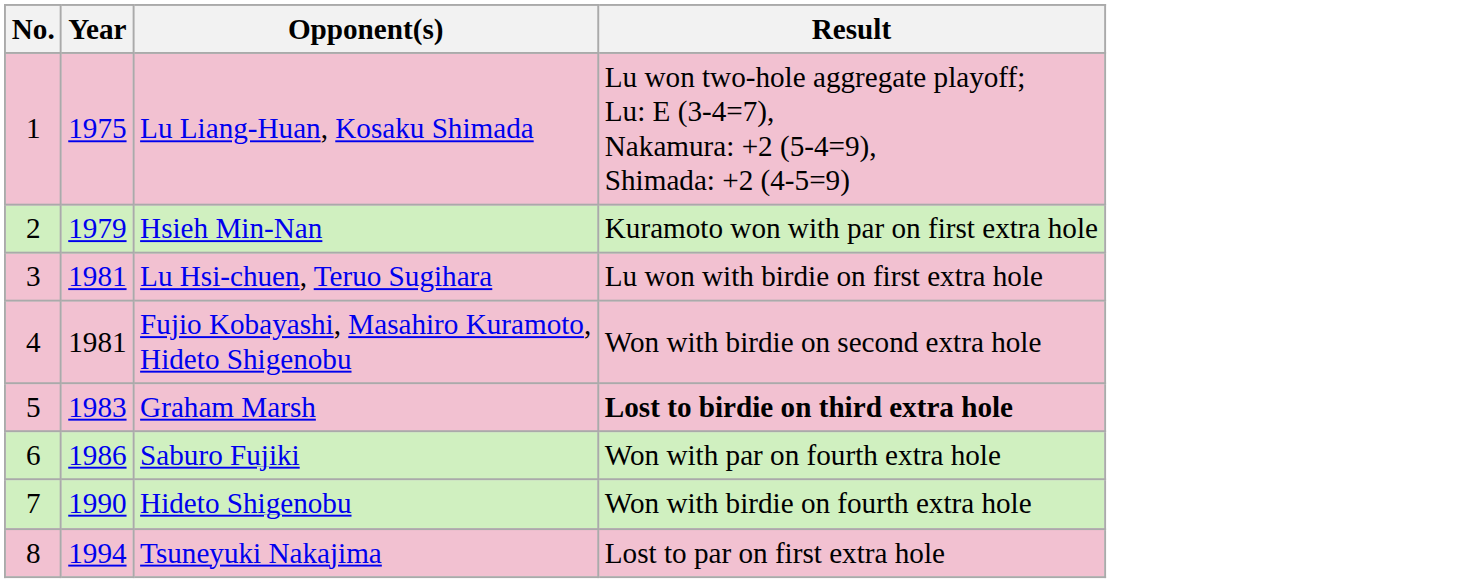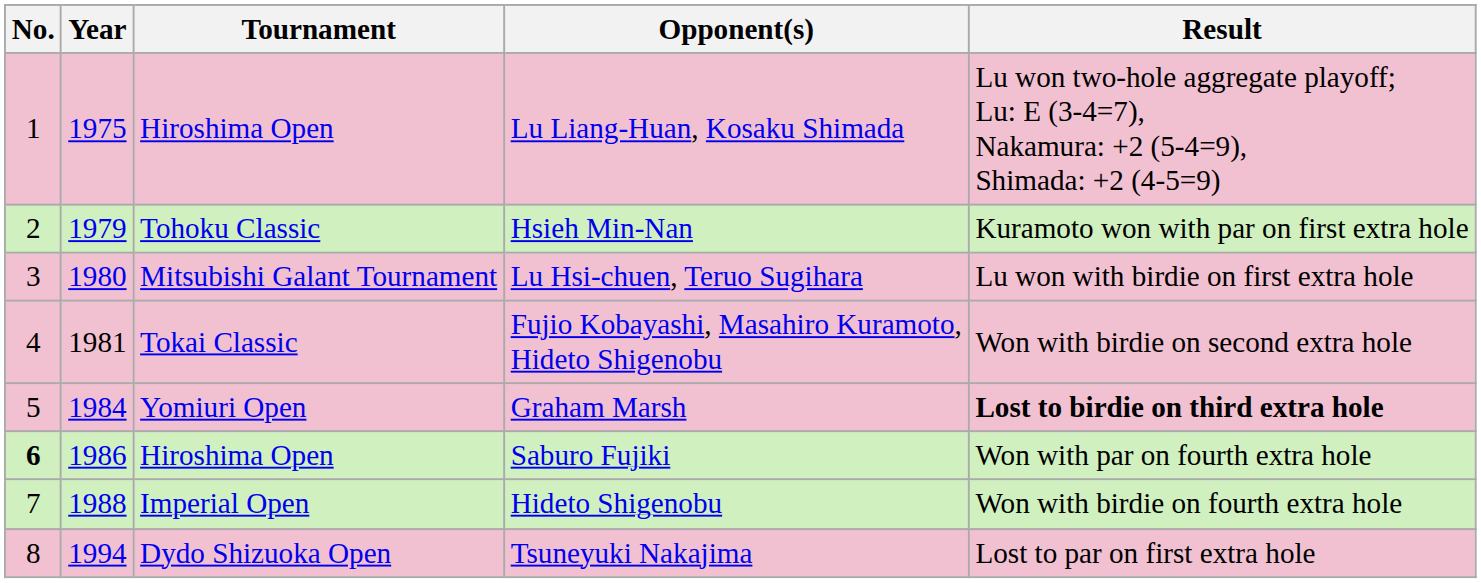 <table class="wikitable" style="font-size:95%;">
 <tr>
 <th>No.</th>
 <th>Year</th>
+<th>Tournament</th>
 <th>Opponent(s)</th>
 <th>Result</th>
 </tr>
 <tr style="background:#F2C1D1;">
 <td align=center>1</td>
 <td><a href='#'>1975</a></td>
+<td><a href='#'>Hiroshima Open</a></td>
 <td> <a href='#'>Lu Liang-Huan</a>,  <a href='#'>Kosaku Shimada</a></td>
 <td>Lu won two-hole aggregate playoff;<br>Lu: E (3-4=7),<br>Nakamura: +2 (5-4=9),<br>Shimada: +2 (4-5=9)</td>
 </tr>
 <tr style="background:#D0F0C0;">
 <td align=center>2</td>
 <td><a href='#'>1979</a></td>
+<td><a href='#'>Tohoku Classic</a></td>
 <td> <a href='#'>Hsieh Min-Nan</a></td>
 <td>Kuramoto won with par on first extra hole</td>
 </tr>
 <tr style="background:#F2C1D1;">
 <td align=center>3</td>
-<td><a href='#'>1981</a></td>
+<td><a href='#'>1980</a></td>
+<td><a href='#'>Mitsubishi Galant Tournament</a></td>
 <td> <a href='#'>Lu Hsi-chuen</a>,  <a href='#'>Teruo Sugihara</a></td>
 <td>Lu won with birdie on first extra hole</td>
 </tr>
 <tr style="background:#F2C1D1;">
 <td align=center>4</td>
 <td>1981</td>
+<td><a href='#'>Tokai Classic</a></td>
 <td> <a href='#'>Fujio Kobayashi</a>,  <a href='#'>Masahiro Kuramoto</a>,<br> <a href='#'>Hideto Shigenobu</a></td>
 <td>Won with birdie on second extra hole</td>
 </tr>
 <tr style="background:#F2C1D1;">
 <td align=center>5</td>
-<td><a href='#'>1983</a></td>
+<td><a href='#'>1984</a></td>
+<td><a href='#'>Yomiuri Open</a></td>
 <td> <a href='#'>Graham Marsh</a></td>
 <td><strong>Lost to birdie on third extra hole</strong></td>
 </tr>
 <tr style="background:#D0F0C0;">
-<td align=center>6</td>
+<td align=center><strong>6</strong></td>
 <td><a href='#'>1986</a></td>
+<td><a href='#'>Hiroshima Open</a></td>
 <td> <a href='#'>Saburo Fujiki</a></td>
 <td>Won with par on fourth extra hole</td>
 </tr>
 <tr style="background:#D0F0C0;">
 <td align=center>7</td>
-<td><a href='#'>1990</a></td>
+<td><a href='#'>1988</a></td>
+<td><a href='#'>Imperial Open</a></td>
 <td> <a href='#'>Hideto Shigenobu</a></td>
 <td>Won with birdie on fourth extra hole</td>
 </tr>
 <tr style="background:#F2C1D1;">
 <td align=center>8</td>
 <td><a href='#'>1994</a></td>
+<td><a href='#'>Dydo Shizuoka Open</a></td>
 <td> <a href='#'>Tsuneyuki Nakajima</a></td>
 <td>Lost to par on first extra hole</td>
 </tr>
 </table>
